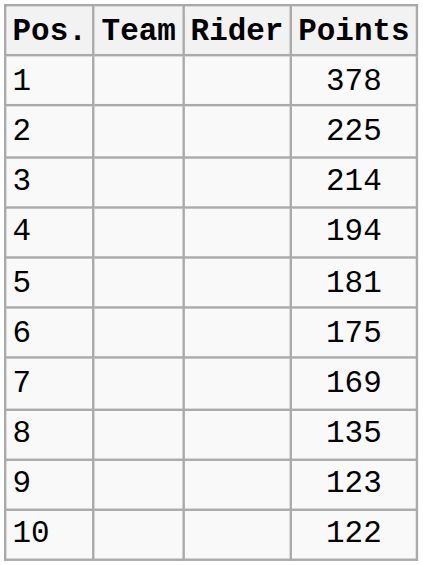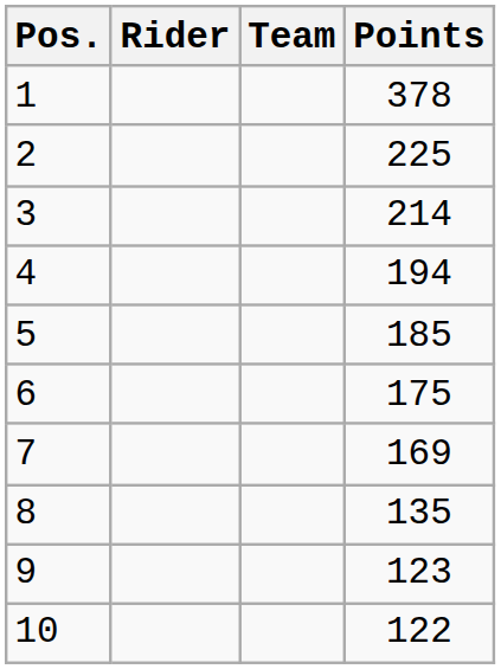 <table class="wikitable sortable">
 <tr>
 <th>Pos.</th>
+<th>Rider</th>
 <th>Team</th>
-<th>Rider</th>
 <th>Points</th>
 </tr>
 <tr>
 <td>1</td>
 <td></td>
 <td></td>
 <td align=center>378</td>
 </tr>
 <tr>
 <td>2</td>
 <td></td>
 <td></td>
 <td align=center>225</td>
 </tr>
 <tr>
 <td>3</td>
 <td></td>
 <td></td>
 <td align=center>214</td>
 </tr>
 <tr>
 <td>4</td>
 <td></td>
 <td></td>
 <td align=center>194</td>
 </tr>
 <tr>
 <td>5</td>
 <td></td>
 <td></td>
-<td align=center>181</td>
+<td align=center>185</td>
 </tr>
 <tr>
 <td>6</td>
 <td></td>
 <td></td>
 <td align=center>175</td>
 </tr>
 <tr>
 <td>7</td>
 <td></td>
 <td></td>
 <td align=center>169</td>
 </tr>
 <tr>
 <td>8</td>
 <td></td>
 <td></td>
 <td align=center>135</td>
 </tr>
 <tr>
 <td>9</td>
 <td></td>
 <td></td>
 <td align=center>123</td>
 </tr>
 <tr>
 <td>10</td>
 <td></td>
 <td></td>
 <td align=center>122</td>
 </tr>
 </table>
